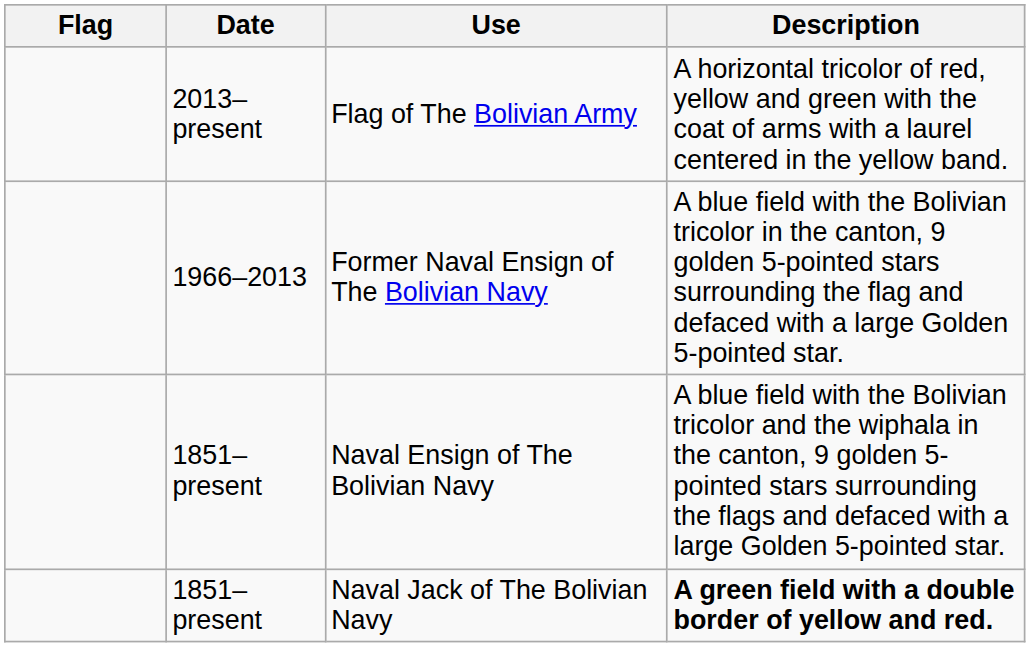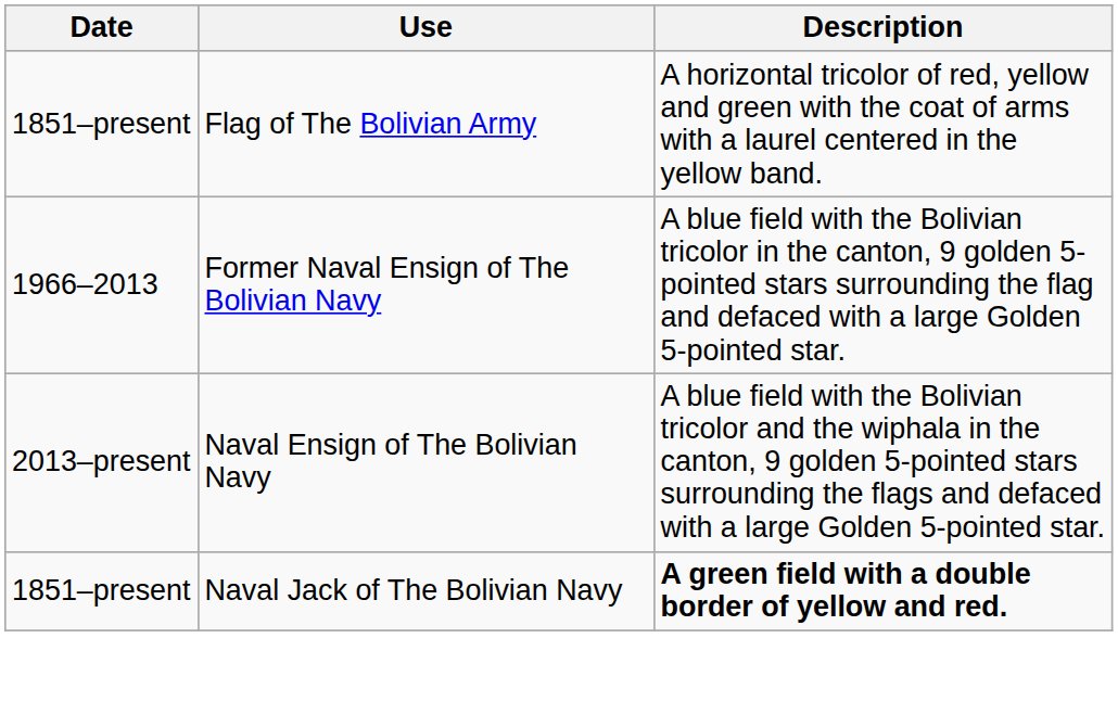 <table class="wikitable">
 <tr>
-<th style="width:110px;">Flag</th>
 <th style="width:100px;">Date</th>
 <th style="width:250px;">Use</th>
 <th style="width:250px;">Description</th>
 </tr>
 <tr>
-<td></td>
-<td>2013–present</td>
+<td>1851–present</td>
 <td>Flag of The <a href='#'>Bolivian Army</a></td>
 <td>A horizontal tricolor of red, yellow and green with the coat of arms with a laurel centered in the yellow band.</td>
 </tr>
 <tr>
-<td></td>
 <td>1966–2013</td>
 <td>Former Naval Ensign of The <a href='#'>Bolivian Navy</a></td>
 <td>A blue field with the Bolivian tricolor in the canton, 9 golden 5-pointed stars surrounding the flag and defaced with a large Golden 5-pointed star.</td>
 </tr>
 <tr>
-<td></td>
-<td>1851–present</td>
+<td>2013–present</td>
 <td>Naval Ensign of The Bolivian Navy</td>
 <td>A blue field with the Bolivian tricolor and the wiphala in the canton, 9 golden 5-pointed stars surrounding the flags and defaced with a large Golden 5-pointed star.</td>
 </tr>
 <tr>
-<td></td>
 <td>1851–present</td>
 <td>Naval Jack of The Bolivian Navy</td>
 <td><strong>A green field with a double border of yellow and red.</strong></td>
 </tr>
 </table>
